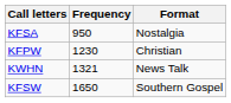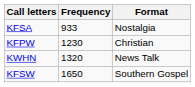 <table class="wikitable">
 <tr>
 <th>Call letters</th>
 <th>Frequency</th>
 <th>Format</th>
 </tr>
 <tr>
 <td><a href='#'>KFSA</a></td>
-<td>950</td>
+<td>933</td>
 <td>Nostalgia</td>
 </tr>
 <tr>
 <td><a href='#'>KFPW</a></td>
 <td>1230</td>
 <td>Christian</td>
 </tr>
 <tr>
 <td><a href='#'>KWHN</a></td>
-<td>1321</td>
+<td>1320</td>
 <td>News Talk</td>
 </tr>
 <tr>
 <td><a href='#'>KFSW</a></td>
 <td>1650</td>
 <td>Southern Gospel</td>
 </tr>
 </table>
